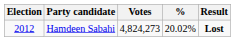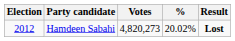 <table class=wikitable style=text-align:center>
 <tr>
 <th>Election</th>
 <th>Party candidate</th>
 <th>Votes</th>
 <th>%</th>
 <th>Result</th>
 </tr>
 <tr>
 <td><a href='#'>2012</a></td>
 <td rowspan="5"><a href='#'>Hamdeen Sabahi</a></td>
-<td>4,824,273</td>
+<td>4,820,273</td>
 <td>20.02%</td>
 <td><strong>Lost</strong> </td>
 </tr>
 </table>
